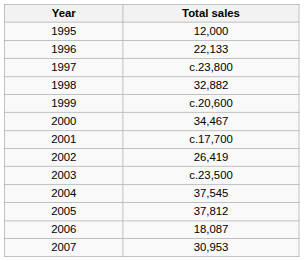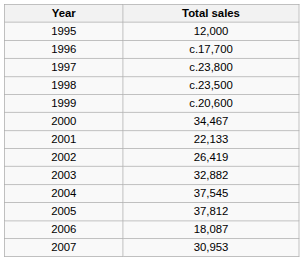 <table class="wikitable" style="text-align:center">
 <tr>
 <th style="width:10em">Year</th>
 <th style="width:15em">Total sales</th>
 </tr>
 <tr>
 <td>1995</td>
 <td> 12,000</td>
 </tr>
 <tr>
 <td>1996</td>
-<td>22,133</td>
+<td>c.17,700</td>
 </tr>
 <tr>
 <td>1997</td>
 <td>c.23,800</td>
 </tr>
 <tr>
 <td>1998</td>
-<td>32,882</td>
+<td>c.23,500</td>
 </tr>
 <tr>
 <td>1999</td>
 <td>c.20,600</td>
 </tr>
 <tr>
 <td>2000</td>
 <td>34,467</td>
 </tr>
 <tr>
 <td>2001</td>
-<td>c.17,700</td>
+<td>22,133</td>
 </tr>
 <tr>
 <td>2002</td>
 <td>26,419</td>
 </tr>
 <tr>
 <td>2003</td>
-<td>c.23,500</td>
+<td>32,882</td>
 </tr>
 <tr>
 <td>2004</td>
 <td>37,545</td>
 </tr>
 <tr>
 <td>2005</td>
 <td>37,812</td>
 </tr>
 <tr>
 <td>2006</td>
 <td>18,087</td>
 </tr>
 <tr>
 <td>2007</td>
 <td>30,953</td>
 </tr>
 </table>
